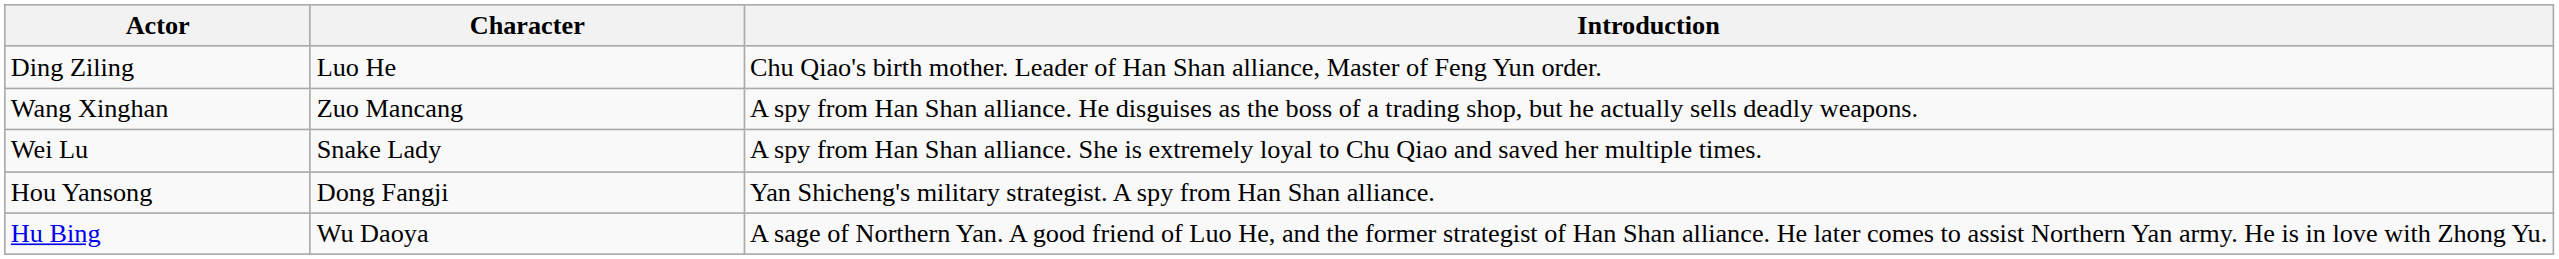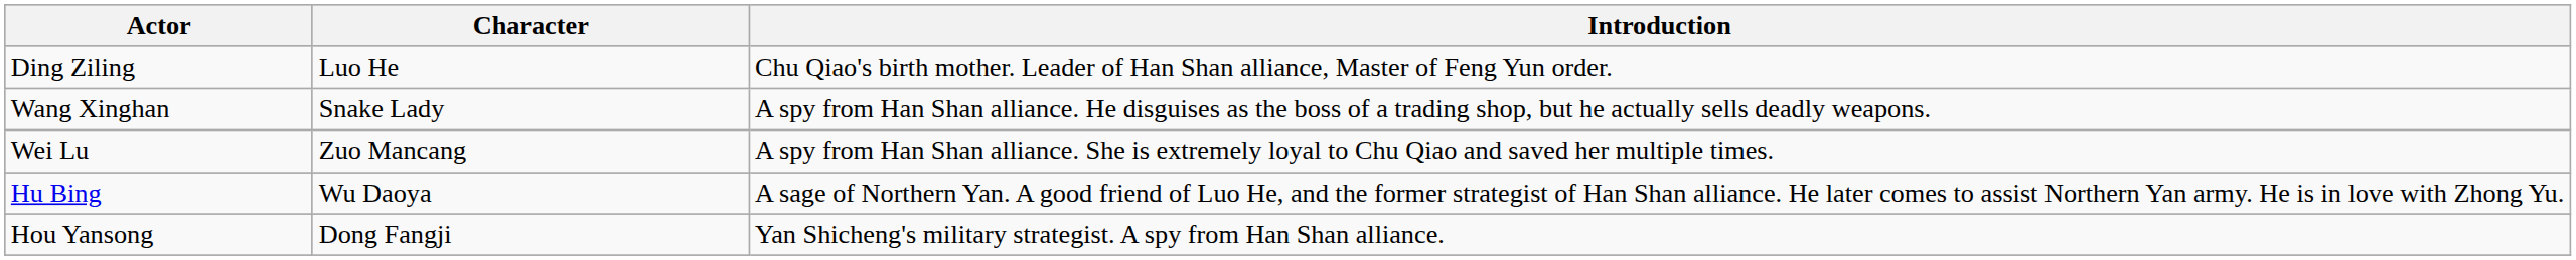 <table class="wikitable">
 <tr>
 <th style="width:12%">Actor</th>
 <th style="width:17%">Character</th>
 <th>Introduction</th>
 </tr>
 <tr>
 <td>Ding Ziling</td>
 <td>Luo He</td>
 <td>Chu Qiao's birth mother. Leader of Han Shan alliance, Master of Feng Yun order.</td>
 </tr>
 <tr>
 <td>Wang Xinghan</td>
-<td>Zuo Mancang</td>
+<td>Snake Lady</td>
 <td>A spy from Han Shan alliance. He disguises as the boss of a trading shop, but he actually sells deadly weapons.</td>
 </tr>
 <tr>
 <td>Wei Lu</td>
-<td>Snake Lady</td>
+<td>Zuo Mancang</td>
 <td>A spy from Han Shan alliance. She is extremely loyal to Chu Qiao and saved her multiple times.</td>
+</tr>
+<tr>
+<td><a href='#'>Hu Bing</a></td>
+<td>Wu Daoya</td>
+<td>A sage of Northern Yan. A good friend of Luo He, and the former strategist of Han Shan alliance. He later comes to assist Northern Yan army. He is in love with Zhong Yu.</td>
 </tr>
 <tr>
 <td>Hou Yansong</td>
 <td>Dong Fangji</td>
 <td>Yan Shicheng's military strategist. A spy from Han Shan alliance.</td>
 </tr>
-<tr>
-<td><a href='#'>Hu Bing</a></td>
-<td>Wu Daoya</td>
-<td>A sage of Northern Yan. A good friend of Luo He, and the former strategist of Han Shan alliance. He later comes to assist Northern Yan army. He is in love with Zhong Yu.</td>
-</tr>
 </table>
